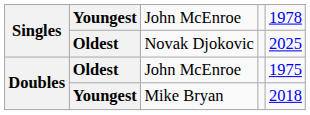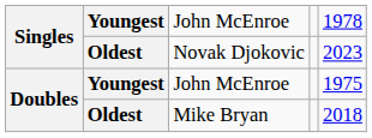 <table class="wikitable">
 <tr>
 <th rowspan=2>Singles</th>
 <th style="text-align:left;">Youngest</th>
 <td> John McEnroe</td>
 <td></td>
 <td><a href='#'>1978</a></td>
 </tr>
 <tr>
 <th style="text-align:left;">Oldest</th>
 <td> Novak Djokovic</td>
 <td></td>
-<td><a href='#'>2025</a></td>
+<td><a href='#'>2023</a></td>
 </tr>
 <tr>
 <th rowspan=2>Doubles</th>
-<th style="text-align:left;">Oldest</th>
+<th style="text-align:left;">Youngest</th>
 <td> John McEnroe</td>
 <td></td>
 <td><a href='#'>1975</a></td>
 </tr>
 <tr>
-<th style="text-align:left;">Youngest</th>
+<th style="text-align:left;">Oldest</th>
 <td> Mike Bryan</td>
 <td></td>
 <td><a href='#'>2018</a></td>
 </tr>
 </table>
